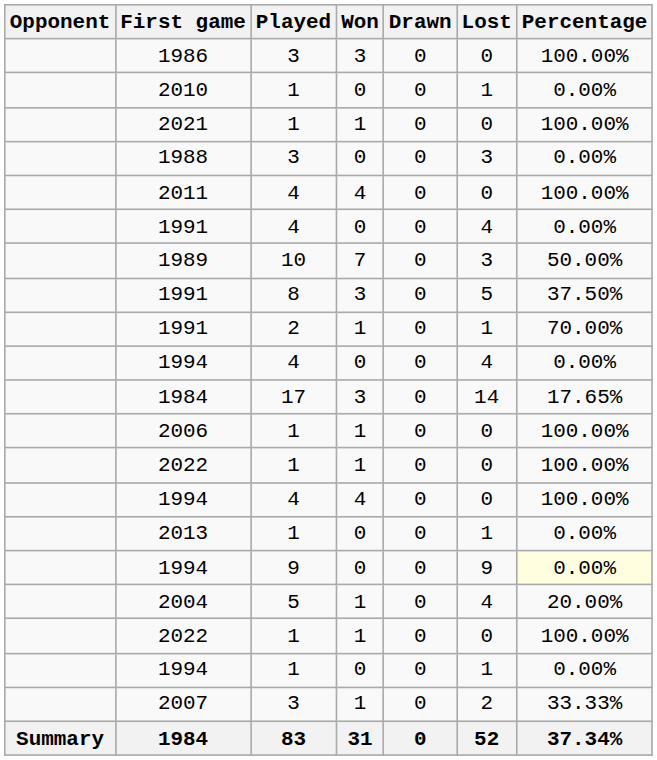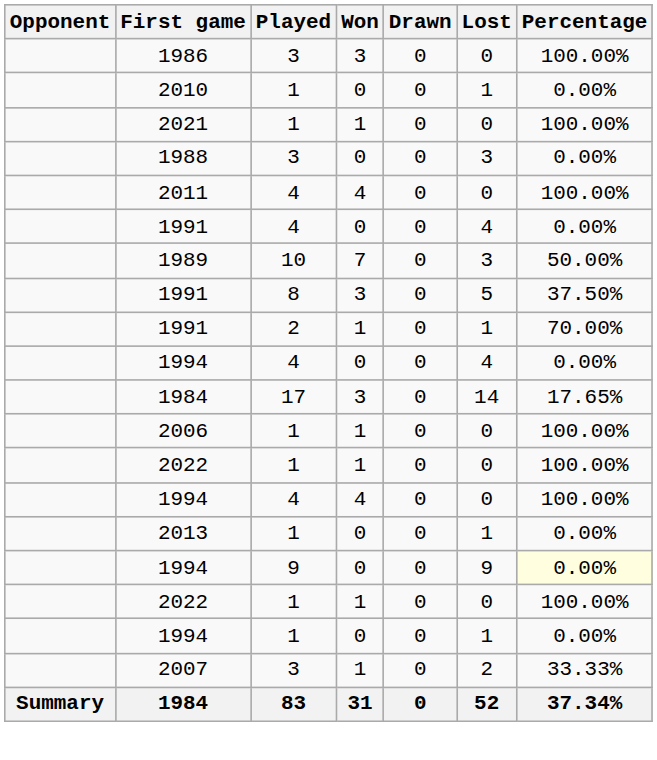 <table class="wikitable sortable" style="text-align: center;">
 <tr>
 <th>Opponent</th>
 <th>First game</th>
 <th>Played</th>
 <th>Won</th>
 <th>Drawn</th>
 <th>Lost</th>
 <th>Percentage</th>
 </tr>
 <tr>
 <td style="text-align: left;"></td>
 <td>1986</td>
 <td>3</td>
 <td>3</td>
 <td>0</td>
 <td>0</td>
 <td>100.00%</td>
 </tr>
 <tr>
 <td style="text-align: left;"></td>
 <td>2010</td>
 <td>1</td>
 <td>0</td>
 <td>0</td>
 <td>1</td>
 <td>0.00%</td>
 </tr>
 <tr>
 <td style="text-align: left;"></td>
 <td>2021</td>
 <td>1</td>
 <td>1</td>
 <td>0</td>
 <td>0</td>
 <td>100.00%</td>
 </tr>
 <tr>
 <td style="text-align: left;"></td>
 <td>1988</td>
 <td>3</td>
 <td>0</td>
 <td>0</td>
 <td>3</td>
 <td>0.00%</td>
 </tr>
 <tr>
 <td style="text-align: left;"></td>
 <td>2011</td>
 <td>4</td>
 <td>4</td>
 <td>0</td>
 <td>0</td>
 <td>100.00%</td>
 </tr>
 <tr>
 <td style="text-align: left;"></td>
 <td>1991</td>
 <td>4</td>
 <td>0</td>
 <td>0</td>
 <td>4</td>
 <td>0.00%</td>
 </tr>
 <tr>
 <td style="text-align: left;"></td>
 <td>1989</td>
 <td>10</td>
 <td>7</td>
 <td>0</td>
 <td>3</td>
 <td>50.00%</td>
 </tr>
 <tr>
 <td style="text-align: left;"></td>
 <td>1991</td>
 <td>8</td>
 <td>3</td>
 <td>0</td>
 <td>5</td>
 <td>37.50%</td>
 </tr>
 <tr>
 <td style="text-align: left;"></td>
 <td>1991</td>
 <td>2</td>
 <td>1</td>
 <td>0</td>
 <td>1</td>
 <td>70.00%</td>
 </tr>
 <tr>
 <td style="text-align: left;"></td>
 <td>1994</td>
 <td>4</td>
 <td>0</td>
 <td>0</td>
 <td>4</td>
 <td>0.00%</td>
 </tr>
 <tr>
 <td style="text-align: left;"></td>
 <td>1984</td>
 <td>17</td>
 <td>3</td>
 <td>0</td>
 <td>14</td>
 <td>17.65%</td>
 </tr>
 <tr>
 <td style="text-align: left;"></td>
 <td>2006</td>
 <td>1</td>
 <td>1</td>
 <td>0</td>
 <td>0</td>
 <td>100.00%</td>
 </tr>
 <tr>
 <td style="text-align: left;"></td>
 <td>2022</td>
 <td>1</td>
 <td>1</td>
 <td>0</td>
 <td>0</td>
 <td>100.00%</td>
 </tr>
 <tr>
 <td style="text-align: left;"></td>
 <td>1994</td>
 <td>4</td>
 <td>4</td>
 <td>0</td>
 <td>0</td>
 <td>100.00%</td>
 </tr>
 <tr>
 <td style="text-align: left;"></td>
 <td>2013</td>
 <td>1</td>
 <td>0</td>
 <td>0</td>
 <td>1</td>
 <td>0.00%</td>
 </tr>
 <tr>
 <td style="text-align: left;"></td>
 <td>1994</td>
 <td>9</td>
 <td>0</td>
 <td>0</td>
 <td>9</td>
 <td style="background: lightyellow;">0.00%</td>
 </tr>
 <tr>
 <td style="text-align: left;"></td>
-<td>2004</td>
-<td>5</td>
-<td>1</td>
-<td>0</td>
-<td>4</td>
-<td>20.00%</td>
-</tr>
-<tr>
-<td style="text-align: left;"></td>
 <td>2022</td>
 <td>1</td>
 <td>1</td>
 <td>0</td>
 <td>0</td>
 <td>100.00%</td>
 </tr>
 <tr>
 <td style="text-align: left;"></td>
 <td>1994</td>
 <td>1</td>
 <td>0</td>
 <td>0</td>
 <td>1</td>
 <td>0.00%</td>
 </tr>
 <tr>
 <td style="text-align: left;"></td>
 <td>2007</td>
 <td>3</td>
 <td>1</td>
 <td>0</td>
 <td>2</td>
 <td>33.33%</td>
 </tr>
 <tr>
 <th>Summary</th>
 <th>1984</th>
 <th>83</th>
 <th>31</th>
 <th>0</th>
 <th>52</th>
 <th>37.34%</th>
 </tr>
 </table>
